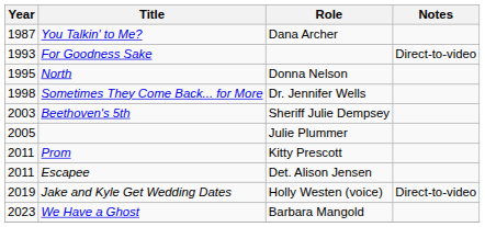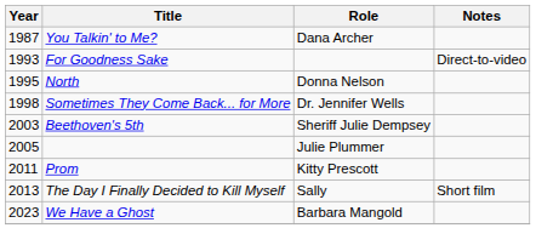 <table class="wikitable sortable">
 <tr>
 <th>Year</th>
 <th>Title</th>
 <th>Role</th>
 <th class="unsortable">Notes</th>
 </tr>
 <tr>
 <td>1987</td>
 <td><em><a href='#'>You Talkin' to Me?</a></em></td>
 <td>Dana Archer</td>
 <td></td>
 </tr>
 <tr>
 <td>1993</td>
 <td><em><a href='#'>For Goodness Sake</a></em></td>
 <td></td>
 <td>Direct-to-video</td>
 </tr>
 <tr>
 <td>1995</td>
 <td><em><a href='#'>North</a></em></td>
 <td>Donna Nelson</td>
 <td></td>
 </tr>
 <tr>
 <td>1998</td>
 <td><em><a href='#'>Sometimes They Come Back... for More</a></em></td>
 <td>Dr. Jennifer Wells</td>
 <td></td>
 </tr>
 <tr>
 <td>2003</td>
 <td><em><a href='#'>Beethoven's 5th</a></em></td>
 <td>Sheriff Julie Dempsey</td>
 <td></td>
 </tr>
 <tr>
 <td>2005</td>
 <td><em></em></td>
 <td>Julie Plummer</td>
 <td></td>
 </tr>
 <tr>
 <td>2011</td>
 <td><em><a href='#'>Prom</a></em></td>
 <td>Kitty Prescott</td>
 <td></td>
 </tr>
 <tr>
-<td>2011</td>
-<td><em>Escapee</em></td>
-<td>Det. Alison Jensen</td>
-<td></td>
-</tr>
-<tr>
-<td>2019</td>
-<td><em>Jake and Kyle Get Wedding Dates</em></td>
-<td>Holly Westen (voice)</td>
-<td>Direct-to-video</td>
+<td>2013</td>
+<td><em>The Day I Finally Decided to Kill Myself</em></td>
+<td>Sally</td>
+<td>Short film</td>
 </tr>
 <tr>
 <td>2023</td>
 <td><em><a href='#'>We Have a Ghost</a></em></td>
 <td>Barbara Mangold</td>
 <td></td>
 </tr>
 <tr>
 </tr>
 </table>
